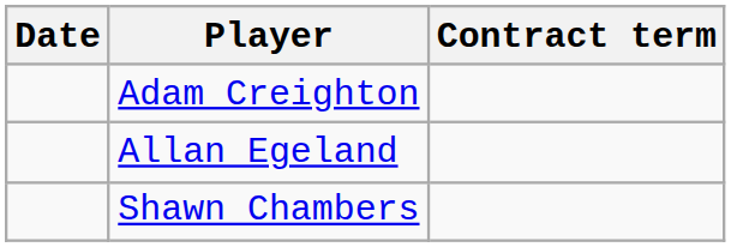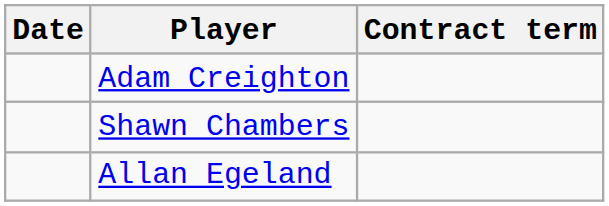 <table class="wikitable">
 <tr>
 <th>Date</th>
 <th>Player</th>
 <th>Contract term</th>
 </tr>
 <tr>
 <td></td>
 <td><a href='#'>Adam Creighton</a></td>
 <td></td>
 </tr>
 <tr>
 <td></td>
-<td><a href='#'>Allan Egeland</a></td>
+<td><a href='#'>Shawn Chambers</a></td>
 <td></td>
 </tr>
 <tr>
 <td></td>
-<td><a href='#'>Shawn Chambers</a></td>
+<td><a href='#'>Allan Egeland</a></td>
 <td></td>
 </tr>
 </table>
